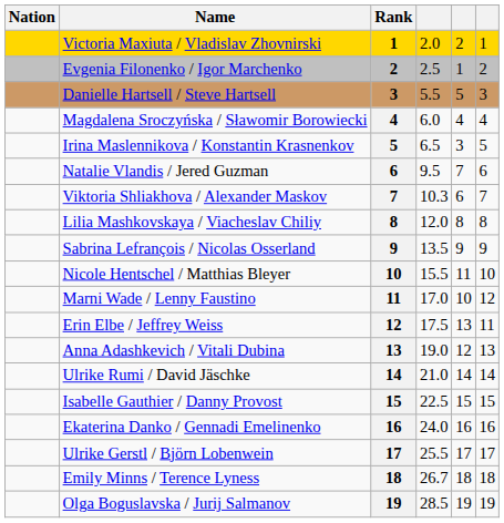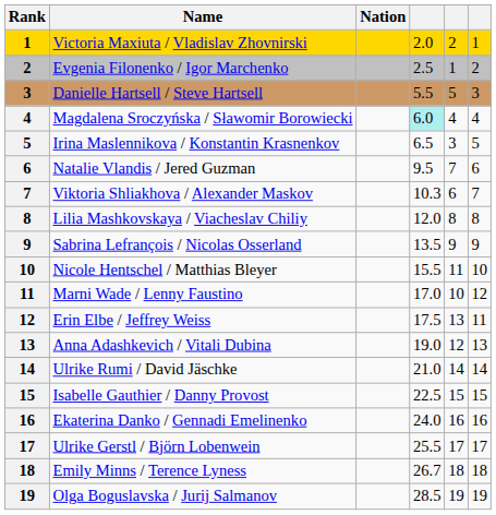 <table class="wikitable sortable">
 <tr>
+<th>Rank</th>
+<th>Name</th>
 <th>Nation</th>
-<th>Name</th>
-<th>Rank</th>
 <th></th>
 <th></th>
 <th></th>
 </tr>
 <tr bgcolor="gold">
+<td align="center"><strong>1</strong></td>
+<td><a href='#'>Victoria Maxiuta</a> / <a href='#'>Vladislav Zhovnirski</a></td>
 <td></td>
-<td><a href='#'>Victoria Maxiuta</a> / <a href='#'>Vladislav Zhovnirski</a></td>
-<td align="center"><strong>1</strong></td>
 <td>2.0</td>
 <td>2</td>
 <td>1</td>
 </tr>
 <tr bgcolor="silver">
+<td align="center"><strong>2</strong></td>
+<td><a href='#'>Evgenia Filonenko</a> / <a href='#'>Igor Marchenko</a></td>
 <td></td>
-<td><a href='#'>Evgenia Filonenko</a> / <a href='#'>Igor Marchenko</a></td>
-<td align="center"><strong>2</strong></td>
 <td>2.5</td>
 <td>1</td>
 <td>2</td>
 </tr>
 <tr bgcolor="cc9966">
+<td align="center"><strong>3</strong></td>
+<td><a href='#'>Danielle Hartsell</a> / <a href='#'>Steve Hartsell</a></td>
 <td></td>
-<td><a href='#'>Danielle Hartsell</a> / <a href='#'>Steve Hartsell</a></td>
-<td align="center"><strong>3</strong></td>
 <td>5.5</td>
 <td>5</td>
 <td>3</td>
 </tr>
 <tr>
+<th>4</th>
+<td><a href='#'>Magdalena Sroczyńska</a> / <a href='#'>Sławomir Borowiecki</a></td>
 <td></td>
-<td><a href='#'>Magdalena Sroczyńska</a> / <a href='#'>Sławomir Borowiecki</a></td>
-<th>4</th>
-<td>6.0</td>
+<td style="background: paleturquoise;">6.0</td>
 <td>4</td>
 <td>4</td>
 </tr>
 <tr>
+<th>5</th>
+<td><a href='#'>Irina Maslennikova</a> / <a href='#'>Konstantin Krasnenkov</a></td>
 <td></td>
-<td><a href='#'>Irina Maslennikova</a> / <a href='#'>Konstantin Krasnenkov</a></td>
-<th>5</th>
 <td>6.5</td>
 <td>3</td>
 <td>5</td>
 </tr>
 <tr>
+<th>6</th>
+<td><a href='#'>Natalie Vlandis</a> / Jered Guzman</td>
 <td></td>
-<td><a href='#'>Natalie Vlandis</a> / Jered Guzman</td>
-<th>6</th>
 <td>9.5</td>
 <td>7</td>
 <td>6</td>
 </tr>
 <tr>
+<th>7</th>
+<td><a href='#'>Viktoria Shliakhova</a> / <a href='#'>Alexander Maskov</a></td>
 <td></td>
-<td><a href='#'>Viktoria Shliakhova</a> / <a href='#'>Alexander Maskov</a></td>
-<th>7</th>
 <td>10.3</td>
 <td>6</td>
 <td>7</td>
 </tr>
 <tr>
+<th>8</th>
+<td><a href='#'>Lilia Mashkovskaya</a> / <a href='#'>Viacheslav Chiliy</a></td>
 <td></td>
-<td><a href='#'>Lilia Mashkovskaya</a> / <a href='#'>Viacheslav Chiliy</a></td>
-<th>8</th>
 <td>12.0</td>
 <td>8</td>
 <td>8</td>
 </tr>
 <tr>
+<th>9</th>
+<td><a href='#'>Sabrina Lefrançois</a> / <a href='#'>Nicolas Osserland</a></td>
 <td></td>
-<td><a href='#'>Sabrina Lefrançois</a> / <a href='#'>Nicolas Osserland</a></td>
-<th>9</th>
 <td>13.5</td>
 <td>9</td>
 <td>9</td>
 </tr>
 <tr>
+<th>10</th>
+<td><a href='#'>Nicole Hentschel</a> / Matthias Bleyer</td>
 <td></td>
-<td><a href='#'>Nicole Hentschel</a> / Matthias Bleyer</td>
-<th>10</th>
 <td>15.5</td>
 <td>11</td>
 <td>10</td>
 </tr>
 <tr>
+<th>11</th>
+<td><a href='#'>Marni Wade</a> / <a href='#'>Lenny Faustino</a></td>
 <td></td>
-<td><a href='#'>Marni Wade</a> / <a href='#'>Lenny Faustino</a></td>
-<th>11</th>
 <td>17.0</td>
 <td>10</td>
 <td>12</td>
 </tr>
 <tr>
+<th>12</th>
+<td><a href='#'>Erin Elbe</a> / <a href='#'>Jeffrey Weiss</a></td>
 <td></td>
-<td><a href='#'>Erin Elbe</a> / <a href='#'>Jeffrey Weiss</a></td>
-<th>12</th>
 <td>17.5</td>
 <td>13</td>
 <td>11</td>
 </tr>
 <tr>
+<th>13</th>
+<td><a href='#'>Anna Adashkevich</a> / <a href='#'>Vitali Dubina</a></td>
 <td></td>
-<td><a href='#'>Anna Adashkevich</a> / <a href='#'>Vitali Dubina</a></td>
-<th>13</th>
 <td>19.0</td>
 <td>12</td>
 <td>13</td>
 </tr>
 <tr>
+<th>14</th>
+<td><a href='#'>Ulrike Rumi</a> / David Jäschke</td>
 <td></td>
-<td><a href='#'>Ulrike Rumi</a> / David Jäschke</td>
-<th>14</th>
 <td>21.0</td>
 <td>14</td>
 <td>14</td>
 </tr>
 <tr>
+<th>15</th>
+<td><a href='#'>Isabelle Gauthier</a> / <a href='#'>Danny Provost</a></td>
 <td></td>
-<td><a href='#'>Isabelle Gauthier</a> / <a href='#'>Danny Provost</a></td>
-<th>15</th>
 <td>22.5</td>
 <td>15</td>
 <td>15</td>
 </tr>
 <tr>
+<th>16</th>
+<td><a href='#'>Ekaterina Danko</a> / <a href='#'>Gennadi Emelinenko</a></td>
 <td></td>
-<td><a href='#'>Ekaterina Danko</a> / <a href='#'>Gennadi Emelinenko</a></td>
-<th>16</th>
 <td>24.0</td>
 <td>16</td>
 <td>16</td>
 </tr>
 <tr>
+<th>17</th>
+<td><a href='#'>Ulrike Gerstl</a> / <a href='#'>Björn Lobenwein</a></td>
 <td></td>
-<td><a href='#'>Ulrike Gerstl</a> / <a href='#'>Björn Lobenwein</a></td>
-<th>17</th>
 <td>25.5</td>
 <td>17</td>
 <td>17</td>
 </tr>
 <tr>
+<th>18</th>
+<td><a href='#'>Emily Minns</a> / <a href='#'>Terence Lyness</a></td>
 <td></td>
-<td><a href='#'>Emily Minns</a> / <a href='#'>Terence Lyness</a></td>
-<th>18</th>
 <td>26.7</td>
 <td>18</td>
 <td>18</td>
 </tr>
 <tr>
+<th>19</th>
+<td><a href='#'>Olga Boguslavska</a> / <a href='#'>Jurij Salmanov</a></td>
 <td></td>
-<td><a href='#'>Olga Boguslavska</a> / <a href='#'>Jurij Salmanov</a></td>
-<th>19</th>
 <td>28.5</td>
 <td>19</td>
 <td>19</td>
 </tr>
 </table>
